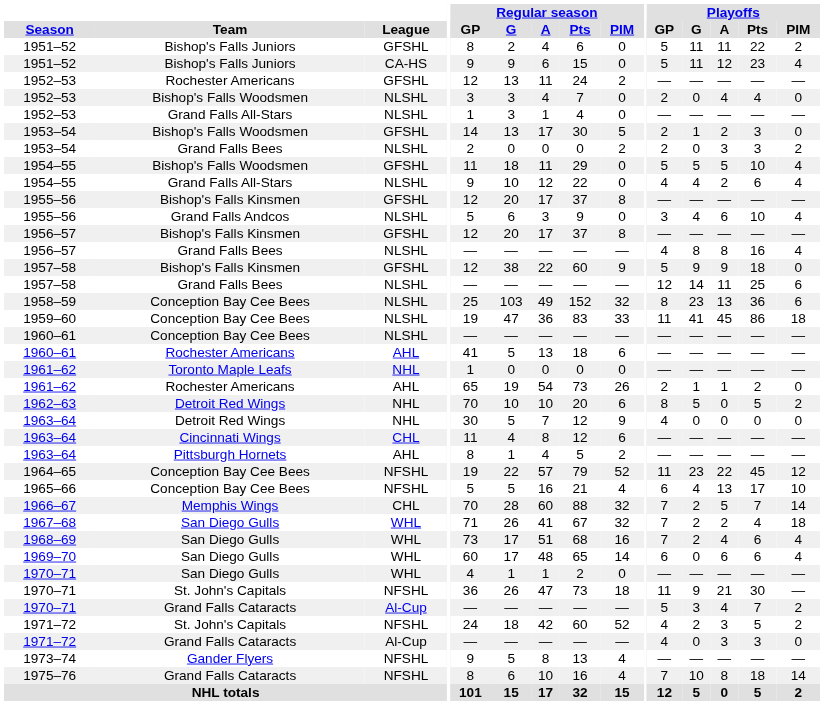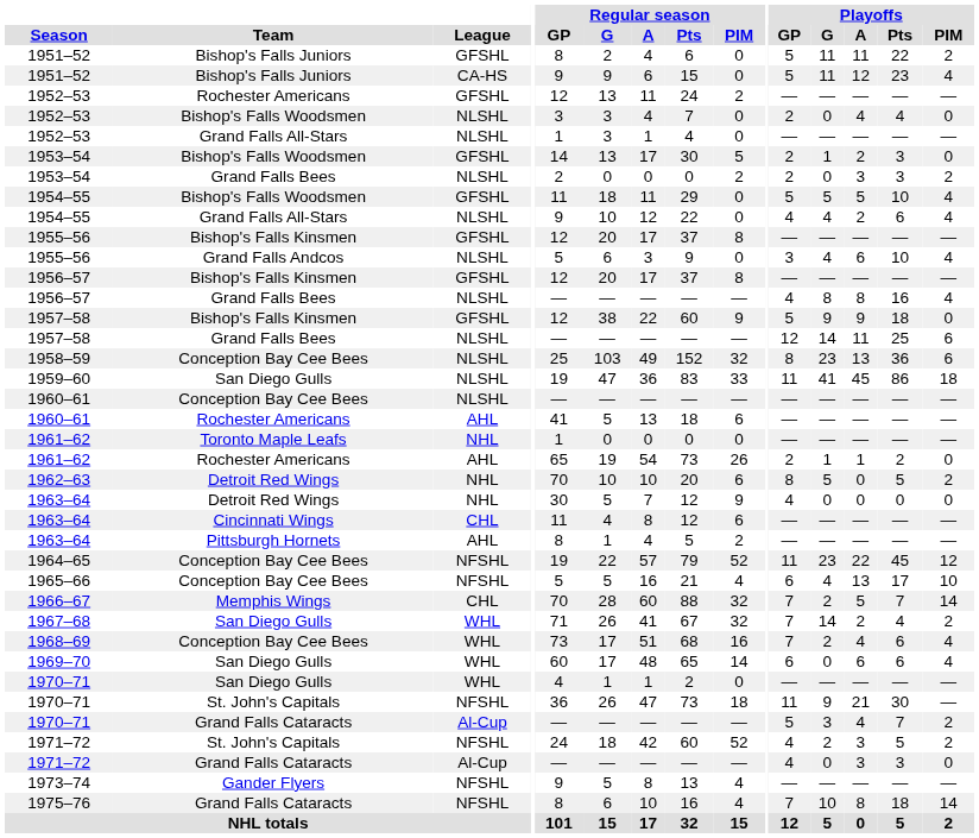 <table border="0" cellpadding="1" cellspacing="0" style="text-align:center; width:60em">
 <tr bgcolor="#e0e0e0">
 <th colspan="3" bgcolor="#ffffff"></th>
 <th rowspan="100" bgcolor="#ffffff"></th>
 <th colspan="5"><a href='#'>Regular season</a></th>
 <th rowspan="100" bgcolor="#ffffff"></th>
 <th colspan="5"><a href='#'>Playoffs</a></th>
 </tr>
 <tr bgcolor="#e0e0e0">
 <th><a href='#'>Season</a></th>
 <th>Team</th>
 <th>League</th>
 <th>GP</th>
 <th><a href='#'>G</a></th>
 <th><a href='#'>A</a></th>
 <th><a href='#'>Pts</a></th>
 <th><a href='#'>PIM</a></th>
 <th>GP</th>
 <th>G</th>
 <th>A</th>
 <th>Pts</th>
 <th>PIM</th>
 </tr>
 <tr>
 <td>1951–52</td>
 <td>Bishop's Falls Juniors</td>
 <td>GFSHL</td>
 <td>8</td>
 <td>2</td>
 <td>4</td>
 <td>6</td>
 <td>0</td>
 <td>5</td>
 <td>11</td>
 <td>11</td>
 <td>22</td>
 <td>2</td>
 </tr>
 <tr bgcolor="#f0f0f0">
 <td>1951–52</td>
 <td>Bishop's Falls Juniors</td>
 <td>CA-HS</td>
 <td>9</td>
 <td>9</td>
 <td>6</td>
 <td>15</td>
 <td>0</td>
 <td>5</td>
 <td>11</td>
 <td>12</td>
 <td>23</td>
 <td>4</td>
 </tr>
 <tr>
 <td>1952–53</td>
 <td>Rochester Americans</td>
 <td>GFSHL</td>
 <td>12</td>
 <td>13</td>
 <td>11</td>
 <td>24</td>
 <td>2</td>
 <td>—</td>
 <td>—</td>
 <td>—</td>
 <td>—</td>
 <td>—</td>
 </tr>
 <tr bgcolor="#f0f0f0">
 <td>1952–53</td>
 <td>Bishop's Falls Woodsmen</td>
 <td>NLSHL</td>
 <td>3</td>
 <td>3</td>
 <td>4</td>
 <td>7</td>
 <td>0</td>
 <td>2</td>
 <td>0</td>
 <td>4</td>
 <td>4</td>
 <td>0</td>
 </tr>
 <tr>
 <td>1952–53</td>
 <td>Grand Falls All-Stars</td>
 <td>NLSHL</td>
 <td>1</td>
 <td>3</td>
 <td>1</td>
 <td>4</td>
 <td>0</td>
 <td>—</td>
 <td>—</td>
 <td>—</td>
 <td>—</td>
 <td>—</td>
 </tr>
 <tr bgcolor="#f0f0f0">
 <td>1953–54</td>
 <td>Bishop's Falls Woodsmen</td>
 <td>GFSHL</td>
 <td>14</td>
 <td>13</td>
 <td>17</td>
 <td>30</td>
 <td>5</td>
 <td>2</td>
 <td>1</td>
 <td>2</td>
 <td>3</td>
 <td>0</td>
 </tr>
 <tr>
 <td>1953–54</td>
 <td>Grand Falls Bees</td>
 <td>NLSHL</td>
 <td>2</td>
 <td>0</td>
 <td>0</td>
 <td>0</td>
 <td>2</td>
 <td>2</td>
 <td>0</td>
 <td>3</td>
 <td>3</td>
 <td>2</td>
 </tr>
 <tr bgcolor="#f0f0f0">
 <td>1954–55</td>
 <td>Bishop's Falls Woodsmen</td>
 <td>GFSHL</td>
 <td>11</td>
 <td>18</td>
 <td>11</td>
 <td>29</td>
 <td>0</td>
 <td>5</td>
 <td>5</td>
 <td>5</td>
 <td>10</td>
 <td>4</td>
 </tr>
 <tr>
 <td>1954–55</td>
 <td>Grand Falls All-Stars</td>
 <td>NLSHL</td>
 <td>9</td>
 <td>10</td>
 <td>12</td>
 <td>22</td>
 <td>0</td>
 <td>4</td>
 <td>4</td>
 <td>2</td>
 <td>6</td>
 <td>4</td>
 </tr>
 <tr bgcolor="#f0f0f0">
 <td>1955–56</td>
 <td>Bishop's Falls Kinsmen</td>
 <td>GFSHL</td>
 <td>12</td>
 <td>20</td>
 <td>17</td>
 <td>37</td>
 <td>8</td>
 <td>—</td>
 <td>—</td>
 <td>—</td>
 <td>—</td>
 <td>—</td>
 </tr>
 <tr>
 <td>1955–56</td>
 <td>Grand Falls Andcos</td>
 <td>NLSHL</td>
 <td>5</td>
 <td>6</td>
 <td>3</td>
 <td>9</td>
 <td>0</td>
 <td>3</td>
 <td>4</td>
 <td>6</td>
 <td>10</td>
 <td>4</td>
 </tr>
 <tr bgcolor="#f0f0f0">
 <td>1956–57</td>
 <td>Bishop's Falls Kinsmen</td>
 <td>GFSHL</td>
 <td>12</td>
 <td>20</td>
 <td>17</td>
 <td>37</td>
 <td>8</td>
 <td>—</td>
 <td>—</td>
 <td>—</td>
 <td>—</td>
 <td>—</td>
 </tr>
 <tr>
 <td>1956–57</td>
 <td>Grand Falls Bees</td>
 <td>NLSHL</td>
 <td>—</td>
 <td>—</td>
 <td>—</td>
 <td>—</td>
 <td>—</td>
 <td>4</td>
 <td>8</td>
 <td>8</td>
 <td>16</td>
 <td>4</td>
 </tr>
 <tr bgcolor="#f0f0f0">
 <td>1957–58</td>
 <td>Bishop's Falls Kinsmen</td>
 <td>GFSHL</td>
 <td>12</td>
 <td>38</td>
 <td>22</td>
 <td>60</td>
 <td>9</td>
 <td>5</td>
 <td>9</td>
 <td>9</td>
 <td>18</td>
 <td>0</td>
 </tr>
 <tr>
 <td>1957–58</td>
 <td>Grand Falls Bees</td>
 <td>NLSHL</td>
 <td>—</td>
 <td>—</td>
 <td>—</td>
 <td>—</td>
 <td>—</td>
 <td>12</td>
 <td>14</td>
 <td>11</td>
 <td>25</td>
 <td>6</td>
 </tr>
 <tr bgcolor="#f0f0f0">
 <td>1958–59</td>
 <td>Conception Bay Cee Bees</td>
 <td>NLSHL</td>
 <td>25</td>
 <td>103</td>
 <td>49</td>
 <td>152</td>
 <td>32</td>
 <td>8</td>
 <td>23</td>
 <td>13</td>
 <td>36</td>
 <td>6</td>
 </tr>
 <tr>
 <td>1959–60</td>
-<td>Conception Bay Cee Bees</td>
+<td>San Diego Gulls</td>
 <td>NLSHL</td>
 <td>19</td>
 <td>47</td>
 <td>36</td>
 <td>83</td>
 <td>33</td>
 <td>11</td>
 <td>41</td>
 <td>45</td>
 <td>86</td>
 <td>18</td>
 </tr>
 <tr bgcolor="#f0f0f0">
 <td>1960–61</td>
 <td>Conception Bay Cee Bees</td>
 <td>NLSHL</td>
 <td>—</td>
 <td>—</td>
 <td>—</td>
 <td>—</td>
 <td>—</td>
 <td>—</td>
 <td>—</td>
 <td>—</td>
 <td>—</td>
 <td>—</td>
 </tr>
 <tr>
 <td><a href='#'>1960–61</a></td>
 <td><a href='#'>Rochester Americans</a></td>
 <td><a href='#'>AHL</a></td>
 <td>41</td>
 <td>5</td>
 <td>13</td>
 <td>18</td>
 <td>6</td>
 <td>—</td>
 <td>—</td>
 <td>—</td>
 <td>—</td>
 <td>—</td>
 </tr>
 <tr bgcolor="#f0f0f0">
 <td><a href='#'>1961–62</a></td>
 <td><a href='#'>Toronto Maple Leafs</a></td>
 <td><a href='#'>NHL</a></td>
 <td>1</td>
 <td>0</td>
 <td>0</td>
 <td>0</td>
 <td>0</td>
 <td>—</td>
 <td>—</td>
 <td>—</td>
 <td>—</td>
 <td>—</td>
 </tr>
 <tr>
 <td><a href='#'>1961–62</a></td>
 <td>Rochester Americans</td>
 <td>AHL</td>
 <td>65</td>
 <td>19</td>
 <td>54</td>
 <td>73</td>
 <td>26</td>
 <td>2</td>
 <td>1</td>
 <td>1</td>
 <td>2</td>
 <td>0</td>
 </tr>
 <tr bgcolor="#f0f0f0">
 <td><a href='#'>1962–63</a></td>
 <td><a href='#'>Detroit Red Wings</a></td>
 <td>NHL</td>
 <td>70</td>
 <td>10</td>
 <td>10</td>
 <td>20</td>
 <td>6</td>
 <td>8</td>
 <td>5</td>
 <td>0</td>
 <td>5</td>
 <td>2</td>
 </tr>
 <tr>
 <td><a href='#'>1963–64</a></td>
 <td>Detroit Red Wings</td>
 <td>NHL</td>
 <td>30</td>
 <td>5</td>
 <td>7</td>
 <td>12</td>
 <td>9</td>
 <td>4</td>
 <td>0</td>
 <td>0</td>
 <td>0</td>
 <td>0</td>
 </tr>
 <tr bgcolor="#f0f0f0">
 <td><a href='#'>1963–64</a></td>
 <td><a href='#'>Cincinnati Wings</a></td>
 <td><a href='#'>CHL</a></td>
 <td>11</td>
 <td>4</td>
 <td>8</td>
 <td>12</td>
 <td>6</td>
 <td>—</td>
 <td>—</td>
 <td>—</td>
 <td>—</td>
 <td>—</td>
 </tr>
 <tr>
 <td><a href='#'>1963–64</a></td>
 <td><a href='#'>Pittsburgh Hornets</a></td>
 <td>AHL</td>
 <td>8</td>
 <td>1</td>
 <td>4</td>
 <td>5</td>
 <td>2</td>
 <td>—</td>
 <td>—</td>
 <td>—</td>
 <td>—</td>
 <td>—</td>
 </tr>
 <tr bgcolor="#f0f0f0">
 <td>1964–65</td>
 <td>Conception Bay Cee Bees</td>
 <td>NFSHL</td>
 <td>19</td>
 <td>22</td>
 <td>57</td>
 <td>79</td>
 <td>52</td>
 <td>11</td>
 <td>23</td>
 <td>22</td>
 <td>45</td>
 <td>12</td>
 </tr>
 <tr>
 <td>1965–66</td>
 <td>Conception Bay Cee Bees</td>
 <td>NFSHL</td>
 <td>5</td>
 <td>5</td>
 <td>16</td>
 <td>21</td>
 <td>4</td>
 <td>6</td>
 <td>4</td>
 <td>13</td>
 <td>17</td>
 <td>10</td>
 </tr>
 <tr bgcolor="#f0f0f0">
 <td><a href='#'>1966–67</a></td>
 <td><a href='#'>Memphis Wings</a></td>
 <td>CHL</td>
 <td>70</td>
 <td>28</td>
 <td>60</td>
 <td>88</td>
 <td>32</td>
 <td>7</td>
 <td>2</td>
 <td>5</td>
 <td>7</td>
 <td>14</td>
 </tr>
 <tr>
 <td><a href='#'>1967–68</a></td>
 <td><a href='#'>San Diego Gulls</a></td>
 <td><a href='#'>WHL</a></td>
 <td>71</td>
 <td>26</td>
 <td>41</td>
 <td>67</td>
 <td>32</td>
 <td>7</td>
-<td>2</td>
+<td>14</td>
 <td>2</td>
 <td>4</td>
-<td>18</td>
+<td>2</td>
 </tr>
 <tr bgcolor="#f0f0f0">
 <td><a href='#'>1968–69</a></td>
-<td>San Diego Gulls</td>
+<td>Conception Bay Cee Bees</td>
 <td>WHL</td>
 <td>73</td>
 <td>17</td>
 <td>51</td>
 <td>68</td>
 <td>16</td>
 <td>7</td>
 <td>2</td>
 <td>4</td>
 <td>6</td>
 <td>4</td>
 </tr>
 <tr>
 <td><a href='#'>1969–70</a></td>
 <td>San Diego Gulls</td>
 <td>WHL</td>
 <td>60</td>
 <td>17</td>
 <td>48</td>
 <td>65</td>
 <td>14</td>
 <td>6</td>
 <td>0</td>
 <td>6</td>
 <td>6</td>
 <td>4</td>
 </tr>
 <tr bgcolor="#f0f0f0">
 <td><a href='#'>1970–71</a></td>
 <td>San Diego Gulls</td>
 <td>WHL</td>
 <td>4</td>
 <td>1</td>
 <td>1</td>
 <td>2</td>
 <td>0</td>
 <td>—</td>
 <td>—</td>
 <td>—</td>
 <td>—</td>
 <td>—</td>
 </tr>
 <tr>
 <td>1970–71</td>
 <td>St. John's Capitals</td>
 <td>NFSHL</td>
 <td>36</td>
 <td>26</td>
 <td>47</td>
 <td>73</td>
 <td>18</td>
 <td>11</td>
 <td>9</td>
 <td>21</td>
 <td>30</td>
 <td>—</td>
 </tr>
 <tr bgcolor="#f0f0f0">
 <td><a href='#'>1970–71</a></td>
 <td>Grand Falls Cataracts</td>
 <td><a href='#'>Al-Cup</a></td>
 <td>—</td>
 <td>—</td>
 <td>—</td>
 <td>—</td>
 <td>—</td>
 <td>5</td>
 <td>3</td>
 <td>4</td>
 <td>7</td>
 <td>2</td>
 </tr>
 <tr>
 <td>1971–72</td>
 <td>St. John's Capitals</td>
 <td>NFSHL</td>
 <td>24</td>
 <td>18</td>
 <td>42</td>
 <td>60</td>
 <td>52</td>
 <td>4</td>
 <td>2</td>
 <td>3</td>
 <td>5</td>
 <td>2</td>
 </tr>
 <tr bgcolor="#f0f0f0">
 <td><a href='#'>1971–72</a></td>
 <td>Grand Falls Cataracts</td>
 <td>Al-Cup</td>
 <td>—</td>
 <td>—</td>
 <td>—</td>
 <td>—</td>
 <td>—</td>
 <td>4</td>
 <td>0</td>
 <td>3</td>
 <td>3</td>
 <td>0</td>
 </tr>
 <tr>
 <td>1973–74</td>
 <td><a href='#'>Gander Flyers</a></td>
 <td>NFSHL</td>
 <td>9</td>
 <td>5</td>
 <td>8</td>
 <td>13</td>
 <td>4</td>
 <td>—</td>
 <td>—</td>
 <td>—</td>
 <td>—</td>
 <td>—</td>
 </tr>
 <tr bgcolor="#f0f0f0">
 <td>1975–76</td>
 <td>Grand Falls Cataracts</td>
 <td>NFSHL</td>
 <td>8</td>
 <td>6</td>
 <td>10</td>
 <td>16</td>
 <td>4</td>
 <td>7</td>
 <td>10</td>
 <td>8</td>
 <td>18</td>
 <td>14</td>
 </tr>
 <tr bgcolor="#e0e0e0">
 <th colspan="3">NHL totals</th>
 <th>101</th>
 <th>15</th>
 <th>17</th>
 <th>32</th>
 <th>15</th>
 <th>12</th>
 <th>5</th>
 <th>0</th>
 <th>5</th>
 <th>2</th>
 </tr>
 </table>
